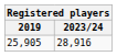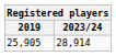 <table class="sortable wikitable">
 <tr>
 <th colspan="2">Registered players</th>
 </tr>
 <tr>
 <th colspan="1">2019</th>
 <th>2023/24</th>
 </tr>
 <tr>
 <td>25,905</td>
-<td>28,916</td>
+<td>28,914</td>
 </tr>
 </table>
